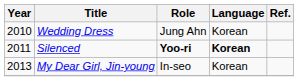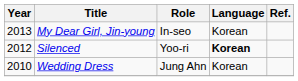 <table class="wikitable">
 <tr>
 <th>Year</th>
 <th>Title</th>
 <th>Role</th>
 <th>Language</th>
 <th>Ref.</th>
 </tr>
 <tr>
+<td>2013</td>
+<td><em><a href='#'>My Dear Girl, Jin-young</a></em></td>
+<td>In-seo</td>
+<td>Korean</td>
+<td></td>
+</tr>
+<tr>
+<td>2012</td>
+<td><em><a href='#'>Silenced</a></em></td>
+<td>Yoo-ri</td>
+<td><strong>Korean</strong></td>
+<td></td>
+</tr>
+<tr>
 <td>2010</td>
 <td><em><a href='#'>Wedding Dress</a></em></td>
 <td>Jung Ahn</td>
 <td>Korean</td>
 <td></td>
 </tr>
 <tr>
-<td>2011</td>
-<td><em><a href='#'>Silenced</a></em></td>
-<td><strong>Yoo-ri</strong></td>
-<td><strong>Korean</strong></td>
-<td></td>
-</tr>
-<tr>
-<td>2013</td>
-<td><em><a href='#'>My Dear Girl, Jin-young</a></em></td>
-<td>In-seo</td>
-<td>Korean</td>
-<td></td>
-</tr>
-<tr>
 </tr>
 </table>
